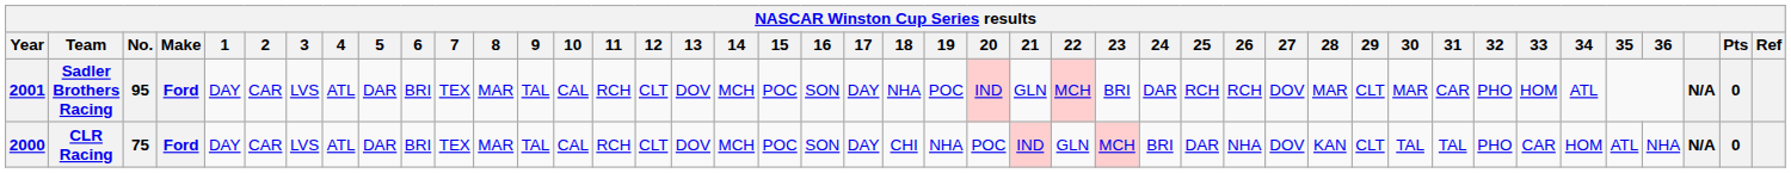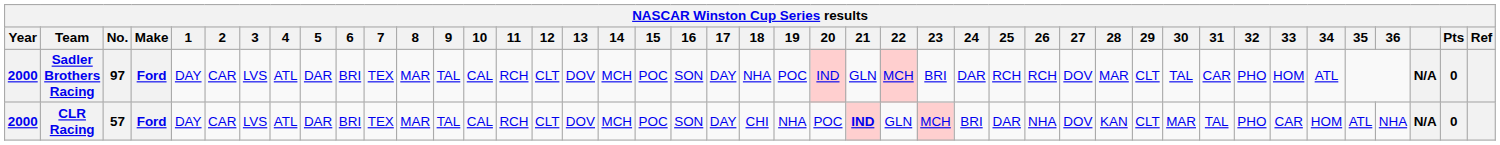 <table class="wikitable" style="text-align:center; font-size:75%">
 <tr>
 <th colspan="43"><a href='#'>NASCAR Winston Cup Series</a> results</th>
 </tr>
 <tr>
 <th>Year</th>
 <th>Team</th>
 <th>No.</th>
 <th>Make</th>
 <th>1</th>
 <th>2</th>
 <th>3</th>
 <th>4</th>
 <th>5</th>
 <th>6</th>
 <th>7</th>
 <th>8</th>
 <th>9</th>
 <th>10</th>
 <th>11</th>
 <th>12</th>
 <th>13</th>
 <th>14</th>
 <th>15</th>
 <th>16</th>
 <th>17</th>
 <th>18</th>
 <th>19</th>
 <th>20</th>
 <th>21</th>
 <th>22</th>
 <th>23</th>
 <th>24</th>
 <th>25</th>
 <th>26</th>
 <th>27</th>
 <th>28</th>
 <th>29</th>
 <th>30</th>
 <th>31</th>
 <th>32</th>
 <th>33</th>
 <th>34</th>
 <th>35</th>
 <th>36</th>
 <th></th>
 <th>Pts</th>
 <th>Ref</th>
 </tr>
 <tr>
-<th><a href='#'>2001</a></th>
+<th><a href='#'>2000</a></th>
 <th><a href='#'>Sadler Brothers Racing</a></th>
-<th>95</th>
+<th>97</th>
 <th><a href='#'>Ford</a></th>
 <td><a href='#'>DAY</a></td>
 <td><a href='#'>CAR</a></td>
 <td><a href='#'>LVS</a></td>
 <td><a href='#'>ATL</a></td>
 <td><a href='#'>DAR</a></td>
 <td><a href='#'>BRI</a></td>
 <td><a href='#'>TEX</a></td>
 <td><a href='#'>MAR</a></td>
 <td><a href='#'>TAL</a></td>
 <td><a href='#'>CAL</a></td>
 <td><a href='#'>RCH</a></td>
 <td><a href='#'>CLT</a></td>
 <td><a href='#'>DOV</a></td>
 <td><a href='#'>MCH</a></td>
 <td><a href='#'>POC</a></td>
 <td><a href='#'>SON</a></td>
 <td><a href='#'>DAY</a></td>
 <td><a href='#'>NHA</a></td>
 <td><a href='#'>POC</a></td>
 <td style="background:#FFCFCF;"><a href='#'>IND</a><br></td>
 <td><a href='#'>GLN</a></td>
 <td style="background:#FFCFCF;"><a href='#'>MCH</a><br></td>
 <td><a href='#'>BRI</a></td>
 <td><a href='#'>DAR</a></td>
 <td><a href='#'>RCH</a></td>
 <td><a href='#'>RCH</a></td>
 <td><a href='#'>DOV</a></td>
 <td><a href='#'>MAR</a></td>
 <td><a href='#'>CLT</a></td>
-<td><a href='#'>MAR</a></td>
+<td><a href='#'>TAL</a></td>
 <td><a href='#'>CAR</a></td>
 <td><a href='#'>PHO</a></td>
 <td><a href='#'>HOM</a></td>
 <td><a href='#'>ATL</a></td>
 <td colspan=2></td>
 <th>N/A</th>
 <th>0</th>
 <th></th>
 </tr>
 <tr>
 <th><a href='#'>2000</a></th>
 <th><a href='#'>CLR Racing</a></th>
-<th>75</th>
+<th>57</th>
 <th><a href='#'>Ford</a></th>
 <td><a href='#'>DAY</a></td>
 <td><a href='#'>CAR</a></td>
 <td><a href='#'>LVS</a></td>
 <td><a href='#'>ATL</a></td>
 <td><a href='#'>DAR</a></td>
 <td><a href='#'>BRI</a></td>
 <td><a href='#'>TEX</a></td>
 <td><a href='#'>MAR</a></td>
 <td><a href='#'>TAL</a></td>
 <td><a href='#'>CAL</a></td>
 <td><a href='#'>RCH</a></td>
 <td><a href='#'>CLT</a></td>
 <td><a href='#'>DOV</a></td>
 <td><a href='#'>MCH</a></td>
 <td><a href='#'>POC</a></td>
 <td><a href='#'>SON</a></td>
 <td><a href='#'>DAY</a></td>
 <td><a href='#'>CHI</a></td>
 <td><a href='#'>NHA</a></td>
 <td><a href='#'>POC</a></td>
-<td style="background:#FFCFCF;"><a href='#'>IND</a><br></td>
+<td style="background:#FFCFCF;"><strong><a href='#'>IND</a><br></strong></td>
 <td><a href='#'>GLN</a></td>
 <td style="background:#FFCFCF;"><a href='#'>MCH</a><br></td>
 <td><a href='#'>BRI</a></td>
 <td><a href='#'>DAR</a></td>
 <td><a href='#'>NHA</a></td>
 <td><a href='#'>DOV</a></td>
 <td><a href='#'>KAN</a></td>
 <td><a href='#'>CLT</a></td>
-<td><a href='#'>TAL</a></td>
+<td><a href='#'>MAR</a></td>
 <td><a href='#'>TAL</a></td>
 <td><a href='#'>PHO</a></td>
 <td><a href='#'>CAR</a></td>
 <td><a href='#'>HOM</a></td>
 <td><a href='#'>ATL</a></td>
 <td><a href='#'>NHA</a></td>
 <th>N/A</th>
 <th>0</th>
 <th></th>
 </tr>
 </table>
